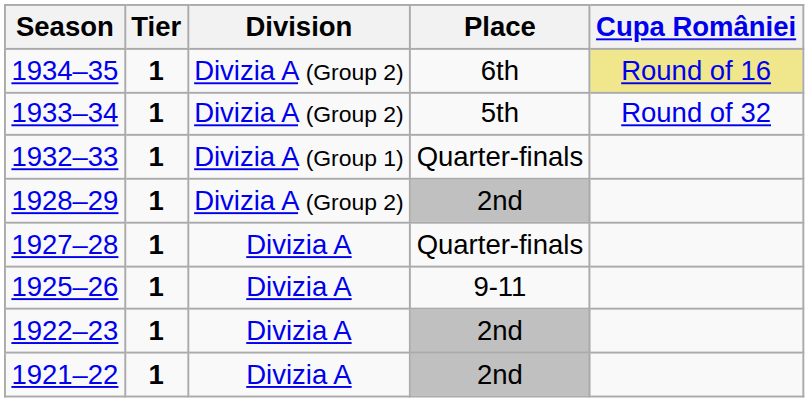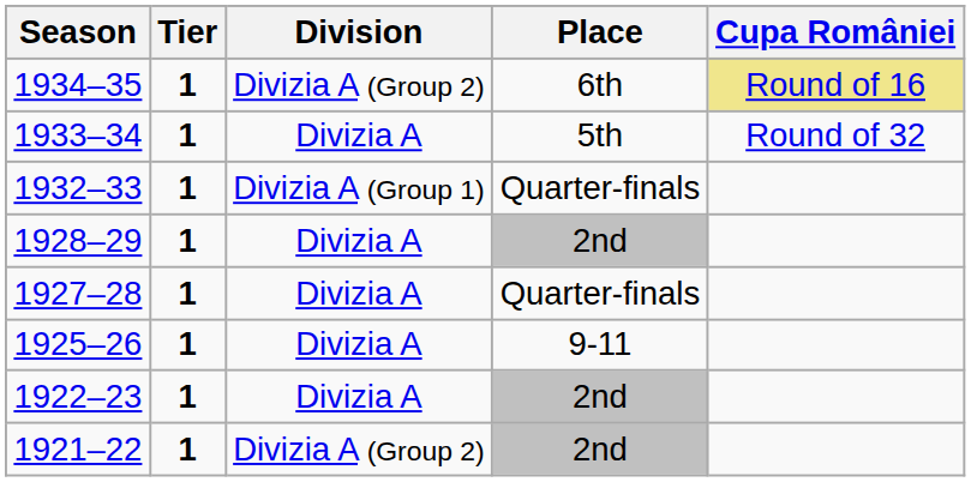 <table class="wikitable" style="text-align:center; font-size:90%">
 <tr>
 <th>Season</th>
 <th>Tier</th>
 <th>Division</th>
 <th>Place</th>
 <th><a href='#'>Cupa României</a></th>
 </tr>
 <tr>
 <td><a href='#'>1934–35</a></td>
 <td><strong>1</strong></td>
 <td><a href='#'>Divizia A</a> <small>(Group 2)</small></td>
 <td>6th</td>
 <td style="background: khaki;"><a href='#'>Round of 16</a></td>
 </tr>
 <tr>
 <td><a href='#'>1933–34</a></td>
 <td><strong>1</strong></td>
-<td><a href='#'>Divizia A</a> <small>(Group 2)</small></td>
+<td><a href='#'>Divizia A</a></td>
 <td>5th</td>
 <td><a href='#'>Round of 32</a></td>
 </tr>
 <tr>
 <td><a href='#'>1932–33</a></td>
 <td><strong>1</strong></td>
 <td><a href='#'>Divizia A</a> <small>(Group 1)</small></td>
 <td>Quarter-finals</td>
 <td></td>
 </tr>
 <tr>
 <td><a href='#'>1928–29</a></td>
 <td><strong>1</strong></td>
-<td><a href='#'>Divizia A</a> <small>(Group 2)</small></td>
+<td><a href='#'>Divizia A</a></td>
 <td align=center bgcolor=silver>2nd</td>
 <td></td>
 </tr>
 <tr>
 <td><a href='#'>1927–28</a></td>
 <td><strong>1</strong></td>
 <td><a href='#'>Divizia A</a></td>
 <td>Quarter-finals</td>
 <td></td>
 </tr>
 <tr>
 <td><a href='#'>1925–26</a></td>
 <td><strong>1</strong></td>
 <td><a href='#'>Divizia A</a></td>
 <td>9-11</td>
 <td></td>
 </tr>
 <tr>
 <td><a href='#'>1922–23</a></td>
 <td><strong>1</strong></td>
 <td><a href='#'>Divizia A</a></td>
 <td align=center bgcolor=silver>2nd</td>
 <td></td>
 </tr>
 <tr>
 <td><a href='#'>1921–22</a></td>
 <td><strong>1</strong></td>
-<td><a href='#'>Divizia A</a></td>
+<td><a href='#'>Divizia A</a> <small>(Group 2)</small></td>
 <td align=center bgcolor=silver>2nd</td>
 <td></td>
 </tr>
 </table>
